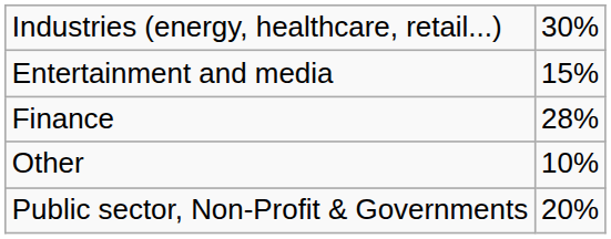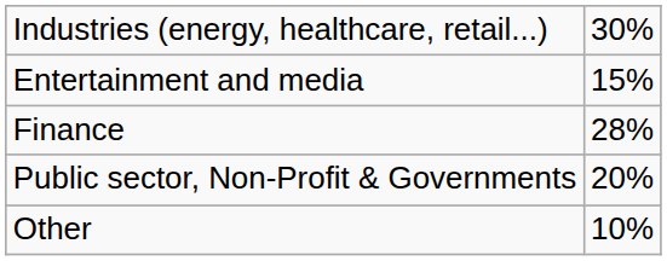 <table class="wikitable">
 <tr>
 <td>Industries (energy, healthcare, retail...)</td>
 <td>30%</td>
 </tr>
 <tr>
 <td>Entertainment and media</td>
 <td>15%</td>
 </tr>
 <tr>
 <td>Finance</td>
 <td>28%</td>
 </tr>
 <tr>
+<td>Public sector, Non-Profit & Governments</td>
+<td>20%</td>
+</tr>
+<tr>
 <td>Other</td>
 <td>10%</td>
 </tr>
-<tr>
-<td>Public sector, Non-Profit & Governments</td>
-<td>20%</td>
-</tr>
 </table>
